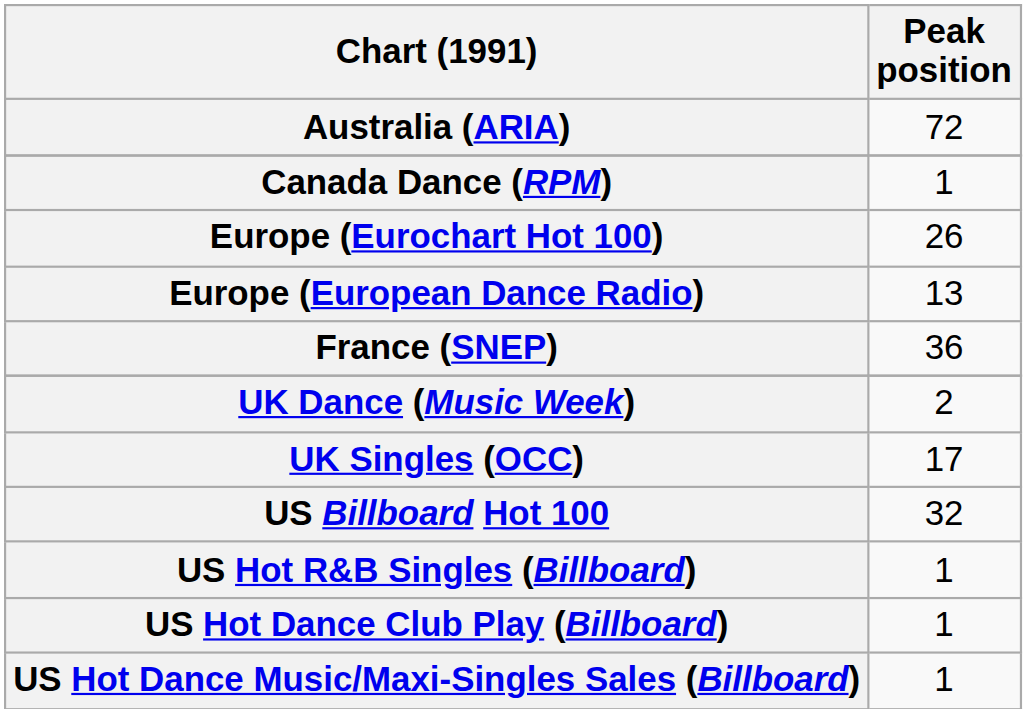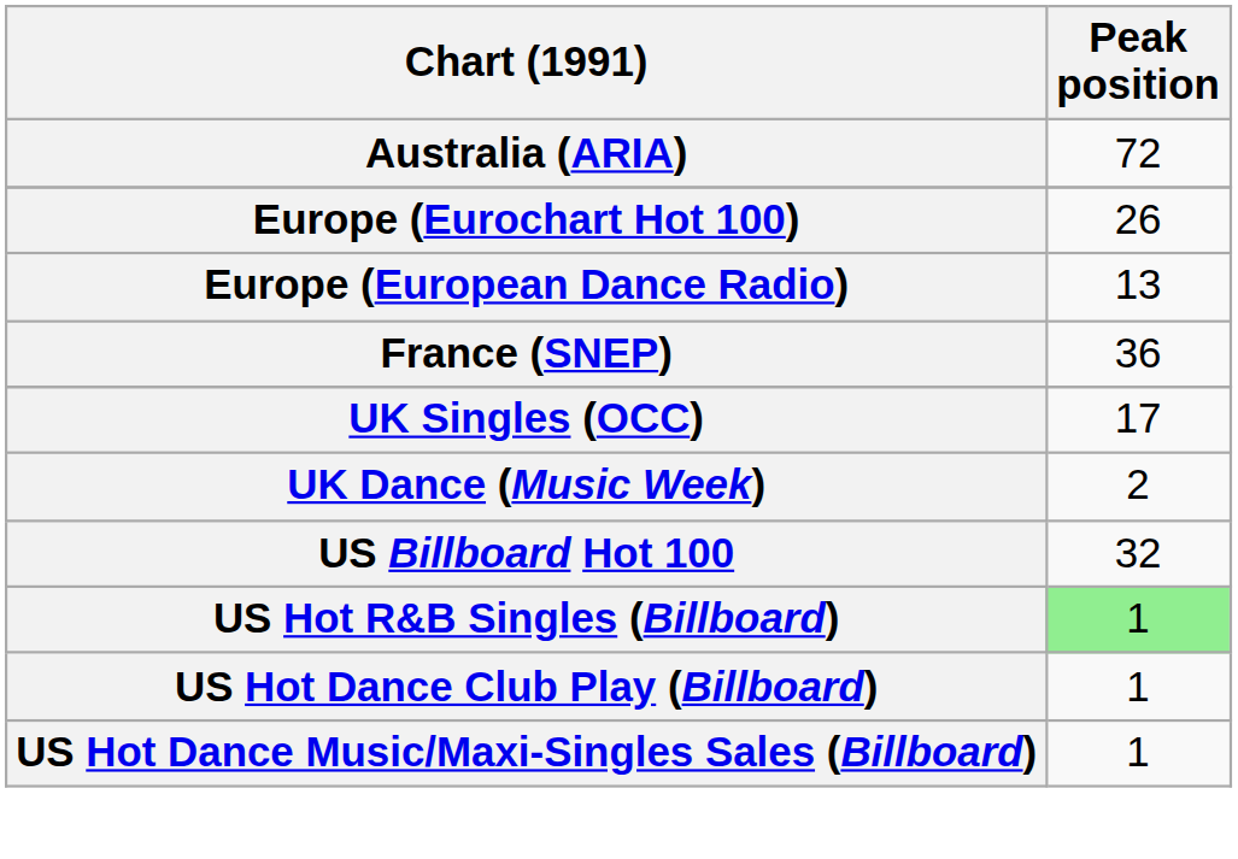 <table class="wikitable sortable plainrowheaders">
 <tr>
 <th>Chart (1991)</th>
 <th>Peak<br>position</th>
 </tr>
 <tr>
 <th scope="row">Australia (<a href='#'>ARIA</a>)</th>
 <td align="center">72</td>
 </tr>
 <tr>
-</tr>
-<tr>
-<th scope="row">Canada Dance (<a href='#'><em>RPM</em></a>)</th>
-<td align="center">1</td>
 </tr>
 <tr>
 <th scope="row">Europe (<a href='#'>Eurochart Hot 100</a>)</th>
 <td align="center">26</td>
 </tr>
 <tr>
 <th scope="row">Europe (<a href='#'>European Dance Radio</a>)</th>
 <td align="center">13</td>
 </tr>
 <tr>
 <th scope="row">France (<a href='#'>SNEP</a>)</th>
 <td align="center">36</td>
 </tr>
 <tr>
 </tr>
 <tr>
 </tr>
 <tr>
 </tr>
 <tr>
+<th scope="row"><a href='#'>UK Singles</a> (<a href='#'>OCC</a>)</th>
+<td align="center">17</td>
+</tr>
+<tr>
 <th scope="row"><a href='#'>UK Dance</a> (<em><a href='#'>Music Week</a></em>)</th>
 <td align="center">2</td>
-</tr>
-<tr>
-<th scope="row"><a href='#'>UK Singles</a> (<a href='#'>OCC</a>)</th>
-<td align="center">17</td>
 </tr>
 <tr>
 <th scope="row">US <em><a href='#'>Billboard</a></em> <a href='#'>Hot 100</a></th>
 <td align="center">32</td>
 </tr>
 <tr>
 <th scope="row">US <a href='#'>Hot R&B Singles</a> (<em><a href='#'>Billboard</a></em>)</th>
-<td align="center">1</td>
+<td align="center" style="background: lightgreen;">1</td>
 </tr>
 <tr>
 <th scope="row">US <a href='#'>Hot Dance Club Play</a> (<em><a href='#'>Billboard</a></em>)</th>
 <td align="center">1</td>
 </tr>
 <tr>
 <th scope="row">US <a href='#'>Hot Dance Music/Maxi-Singles Sales</a> (<em><a href='#'>Billboard</a></em>)</th>
 <td align="center">1</td>
 </tr>
 </table>
